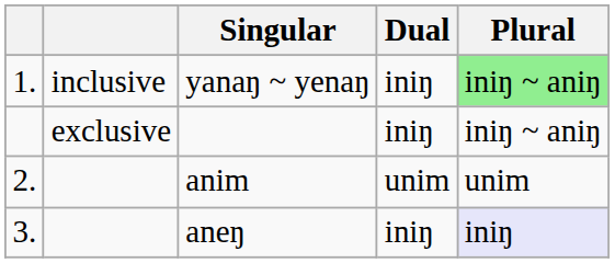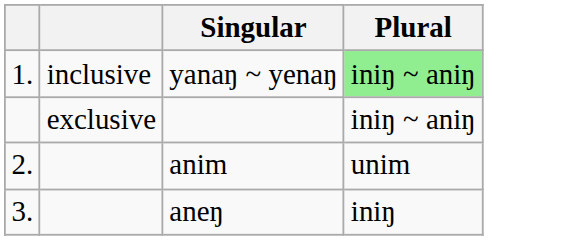 <table class="wikitable">
 <tr>
 <th></th>
 <th></th>
 <th>Singular</th>
-<th>Dual</th>
 <th>Plural</th>
 </tr>
 <tr>
 <td>1.</td>
 <td>inclusive</td>
 <td>yanaŋ ~ yenaŋ</td>
-<td>iniŋ</td>
 <td style="background: lightgreen;">iniŋ ~ aniŋ</td>
 </tr>
 <tr>
 <td></td>
 <td>exclusive</td>
 <td></td>
-<td>iniŋ</td>
 <td>iniŋ ~ aniŋ</td>
 </tr>
 <tr>
 <td>2.</td>
 <td></td>
 <td>anim</td>
 <td>unim</td>
-<td>unim</td>
 </tr>
 <tr>
 <td>3.</td>
 <td></td>
 <td>aneŋ</td>
 <td>iniŋ</td>
-<td style="background: lavender;">iniŋ</td>
 </tr>
 </table>
